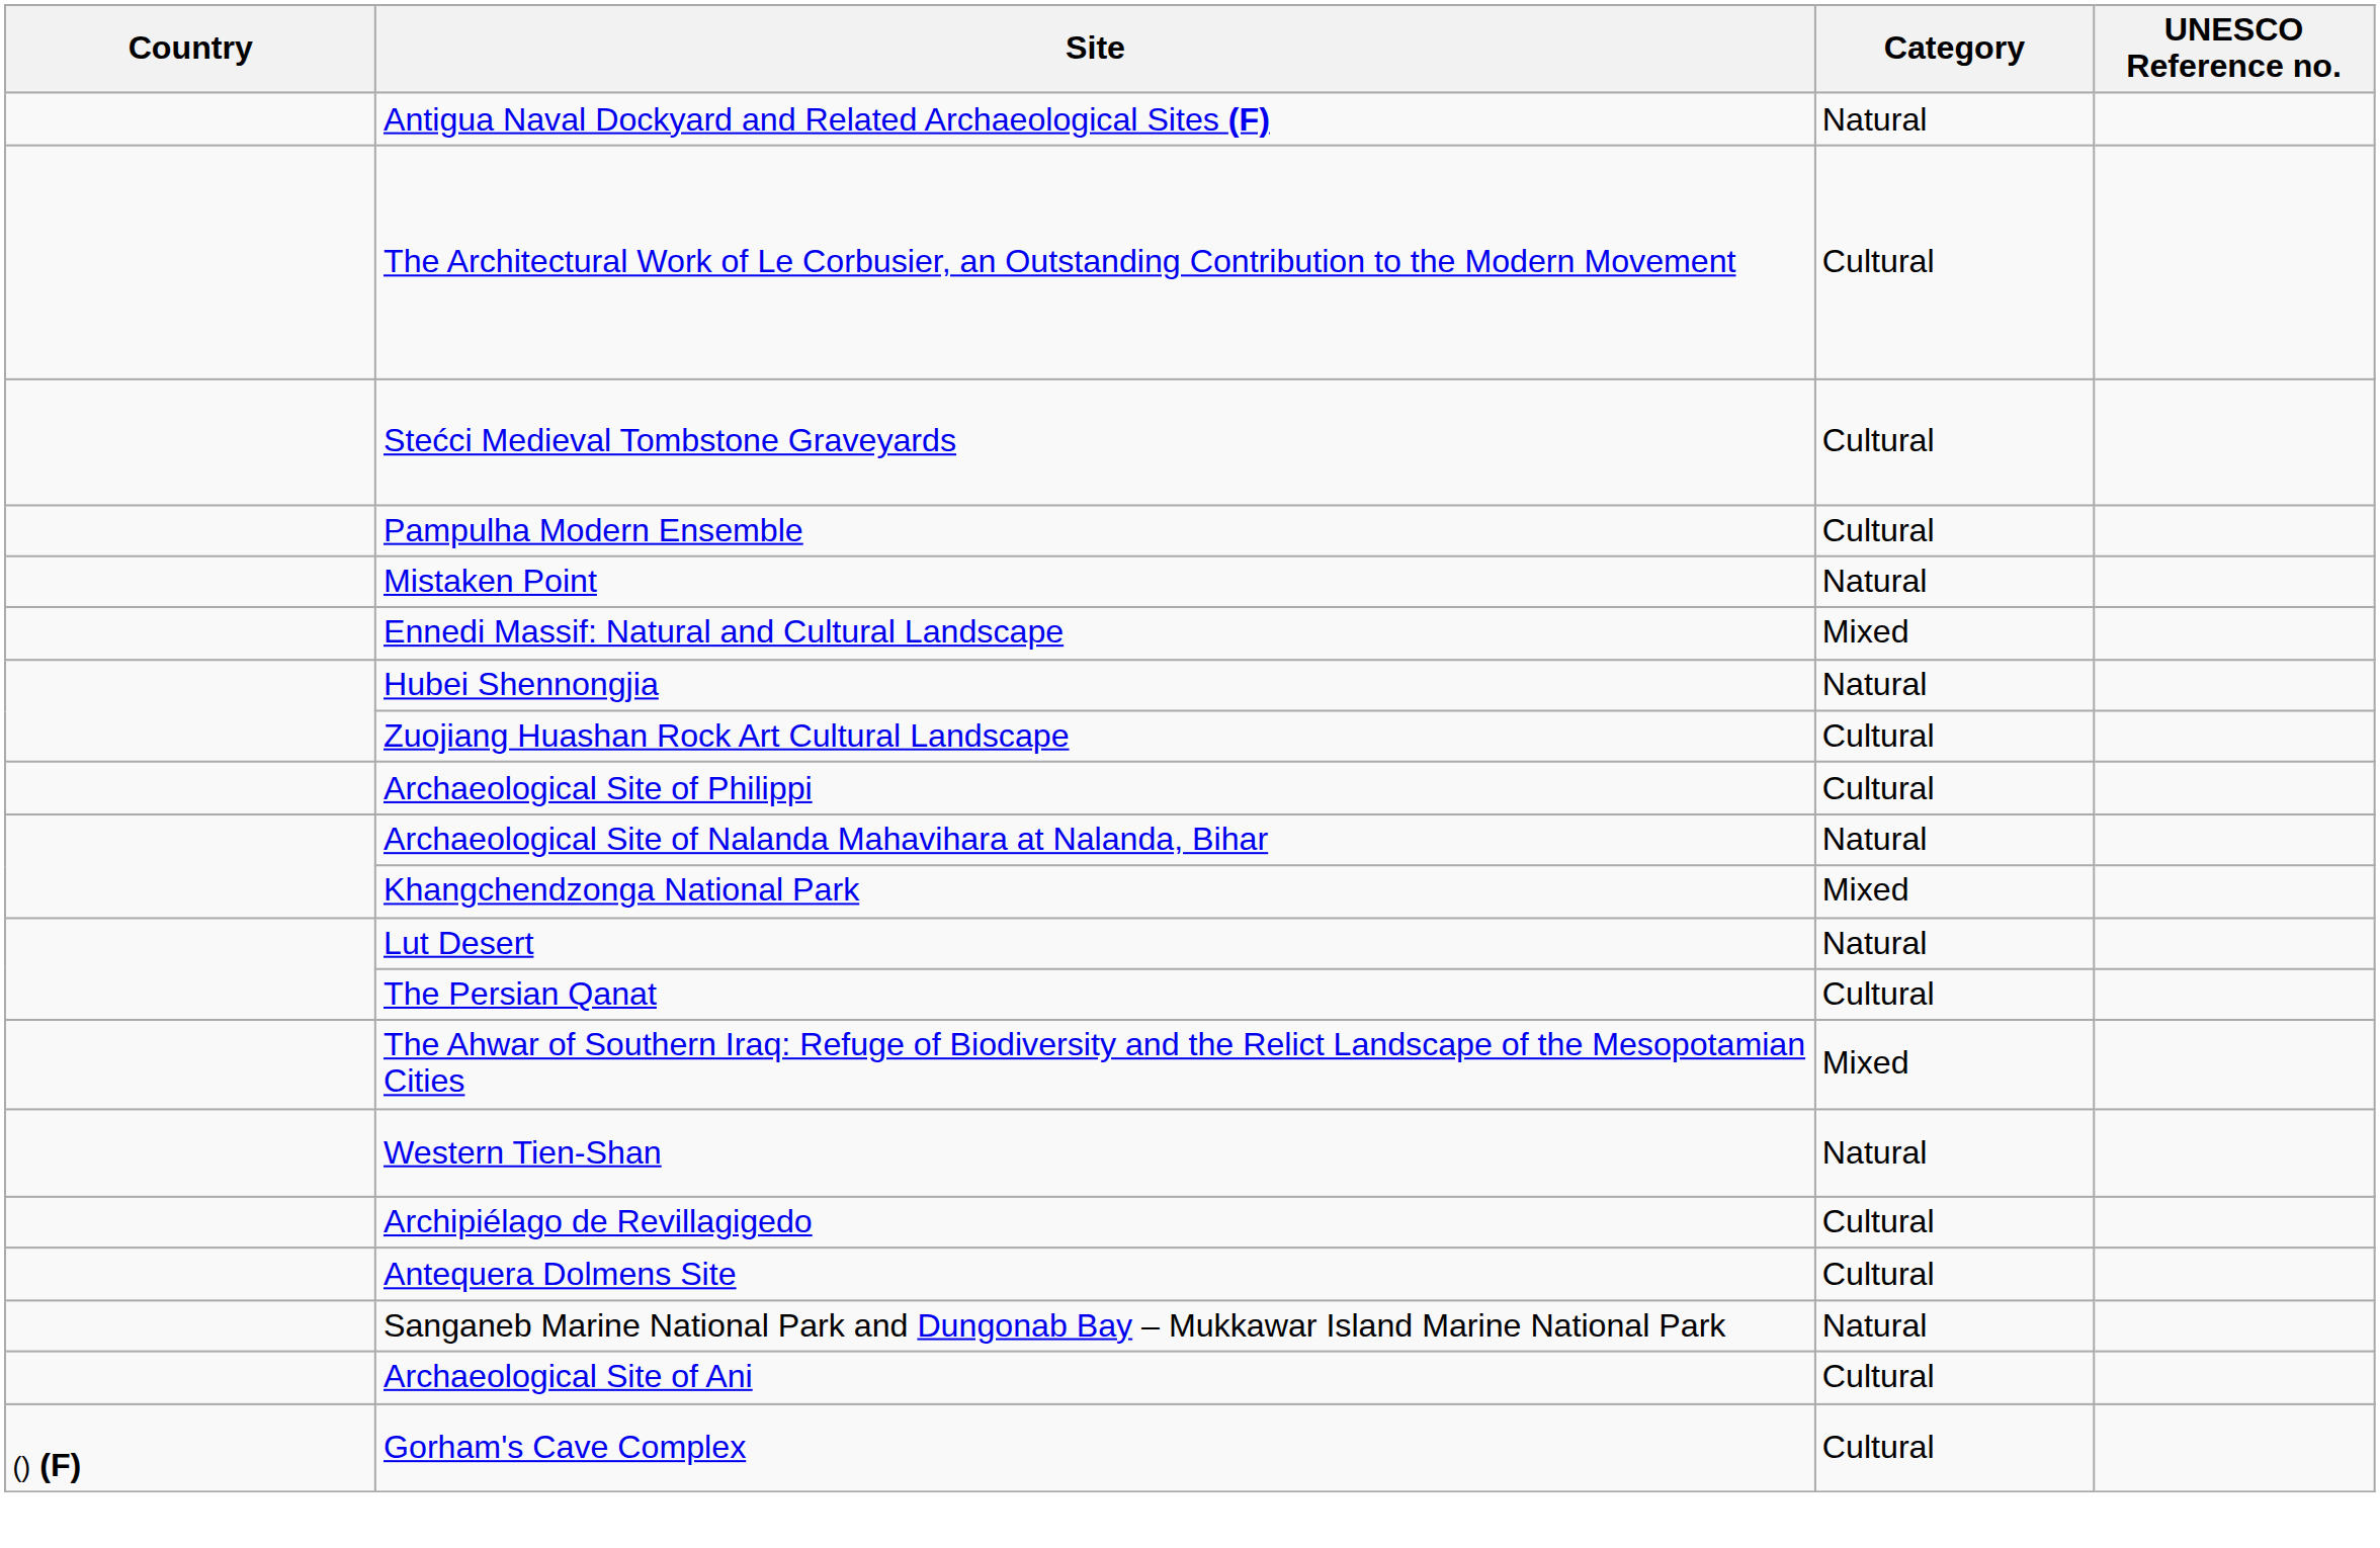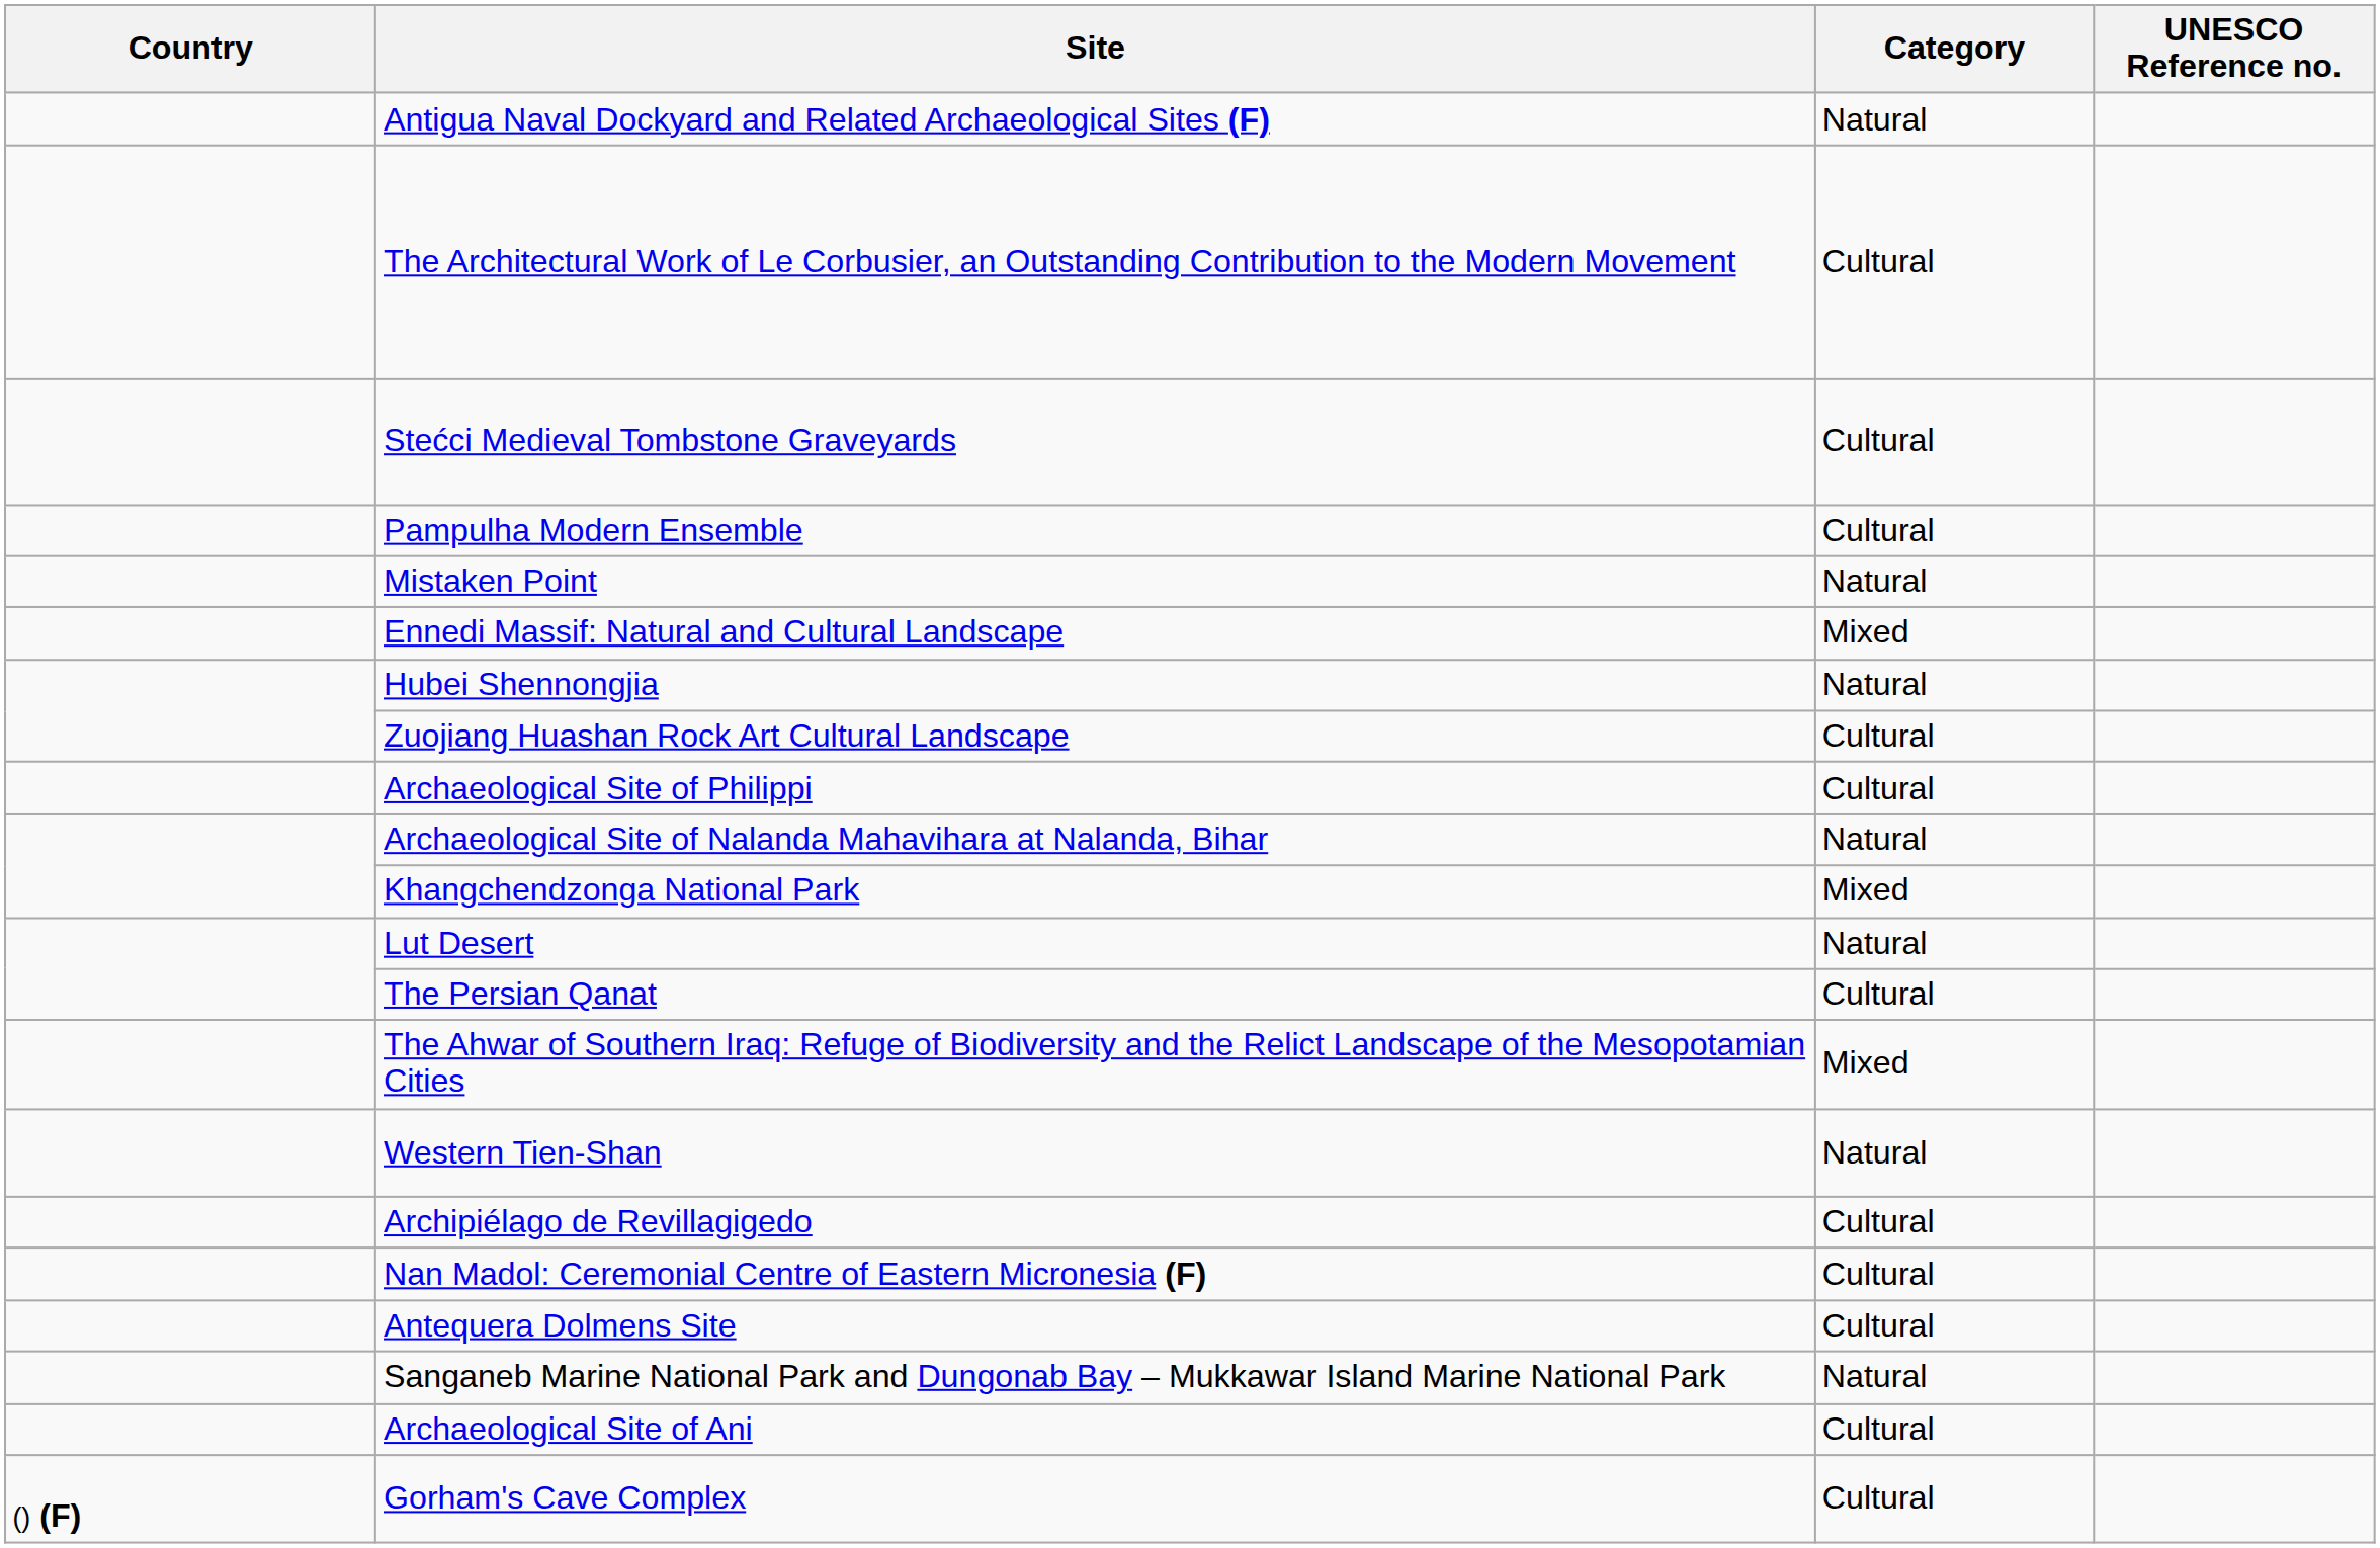 <table class="wikitable sortable" style="font-size:100%;">
 <tr>
 <th scope="col" width="175">Country</th>
 <th scope="col" width="700">Site</th>
 <th scope="col" width="130">Category</th>
 <th scope="col" width="130">UNESCO Reference no.</th>
 </tr>
 <tr>
 <td></td>
 <td><a href='#'>Antigua Naval Dockyard and Related Archaeological Sites <strong>(F)</strong></a></td>
 <td>Natural</td>
 <td></td>
 </tr>
 <tr>
 <td><br><br><br><br><br><br></td>
 <td><a href='#'>The Architectural Work of Le Corbusier, an Outstanding Contribution to the Modern Movement</a></td>
 <td>Cultural</td>
 <td></td>
 </tr>
 <tr>
 <td><br><br><br></td>
 <td><a href='#'>Stećci Medieval Tombstone Graveyards</a></td>
 <td>Cultural</td>
 <td></td>
 </tr>
 <tr>
 <td></td>
 <td><a href='#'>Pampulha Modern Ensemble</a></td>
 <td>Cultural</td>
 <td></td>
 </tr>
 <tr>
 <td></td>
 <td><a href='#'>Mistaken Point</a></td>
 <td>Natural</td>
 <td></td>
 </tr>
 <tr>
 <td></td>
 <td><a href='#'>Ennedi Massif: Natural and Cultural Landscape</a></td>
 <td>Mixed</td>
 <td></td>
 </tr>
 <tr>
 <td rowspan="2"></td>
 <td><a href='#'>Hubei Shennongjia</a></td>
 <td>Natural</td>
 <td></td>
 </tr>
 <tr>
 <td><a href='#'>Zuojiang Huashan Rock Art Cultural Landscape</a></td>
 <td>Cultural</td>
 <td></td>
 </tr>
 <tr>
 <td></td>
 <td><a href='#'>Archaeological Site of Philippi</a></td>
 <td>Cultural</td>
 <td></td>
 </tr>
 <tr>
 <td rowspan="2"></td>
 <td><a href='#'>Archaeological Site of Nalanda Mahavihara at Nalanda, Bihar</a></td>
 <td>Natural</td>
 <td></td>
 </tr>
 <tr>
 <td><a href='#'>Khangchendzonga National Park</a></td>
 <td>Mixed</td>
 <td></td>
 </tr>
 <tr>
 <td rowspan="2"></td>
 <td><a href='#'>Lut Desert</a></td>
 <td>Natural</td>
 <td></td>
 </tr>
 <tr>
 <td><a href='#'>The Persian Qanat</a></td>
 <td>Cultural</td>
 <td></td>
 </tr>
 <tr>
 <td></td>
 <td><a href='#'>The Ahwar of Southern Iraq: Refuge of Biodiversity and the Relict Landscape of the Mesopotamian Cities</a></td>
 <td>Mixed</td>
 <td></td>
 </tr>
 <tr>
 <td><br><br></td>
 <td><a href='#'>Western Tien-Shan</a></td>
 <td>Natural</td>
 <td></td>
 </tr>
 <tr>
 <td></td>
 <td><a href='#'>Archipiélago de Revillagigedo</a></td>
 <td>Cultural</td>
 <td></td>
 </tr>
 <tr>
 <td></td>
+<td><a href='#'>Nan Madol: Ceremonial Centre of Eastern Micronesia</a> <strong>(F)</strong></td>
+<td>Cultural</td>
+<td></td>
+</tr>
+<tr>
+<td></td>
 <td><a href='#'>Antequera Dolmens Site</a></td>
 <td>Cultural</td>
 <td></td>
 </tr>
 <tr>
 <td></td>
 <td>Sanganeb Marine National Park and <a href='#'>Dungonab Bay</a> – Mukkawar Island Marine National Park</td>
 <td>Natural</td>
 <td></td>
 </tr>
 <tr>
 <td></td>
 <td><a href='#'>Archaeological Site of Ani</a></td>
 <td>Cultural</td>
 <td></td>
 </tr>
 <tr>
 <td><br><small>()</small> <strong>(F)</strong></td>
 <td><a href='#'>Gorham's Cave Complex</a></td>
 <td>Cultural</td>
 <td></td>
 </tr>
 </table>
